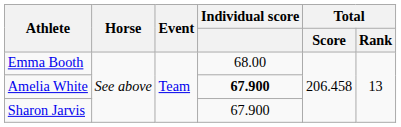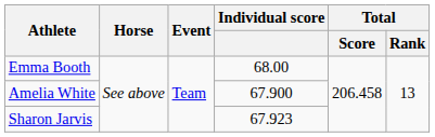 <table class=wikitable style="font-size:90%">
 <tr>
 <th rowspan="2">Athlete</th>
 <th rowspan="2">Horse</th>
 <th rowspan="2">Event</th>
 <th colspan="1">Individual score</th>
 <th colspan="2">Total</th>
 </tr>
 <tr>
 <th></th>
 <th>Score</th>
 <th>Rank</th>
 </tr>
 <tr align=center>
 <td align=left><a href='#'>Emma Booth</a></td>
 <td align=left rowspan=4><em>See above</em></td>
 <td align=left rowspan=4><a href='#'>Team</a></td>
 <td>68.00</td>
 <td rowspan="4">206.458</td>
 <td rowspan="4">13</td>
 </tr>
 <tr align=center>
 <td align=left><a href='#'>Amelia White</a></td>
-<td><strong>67.900</strong></td>
+<td>67.900</td>
 </tr>
 <tr align=center>
 <td align=left><a href='#'>Sharon Jarvis</a></td>
-<td>67.900</td>
+<td>67.923</td>
 </tr>
 </table>
